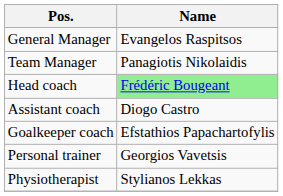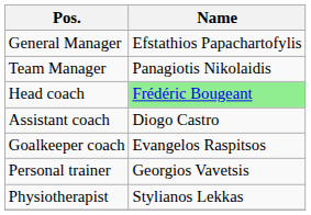 <table class="wikitable" style="text-align: left">
 <tr>
 <th valign=center>Pos.</th>
 <th>Name</th>
 </tr>
 <tr>
 <td>General Manager</td>
-<td>Evangelos Raspitsos</td>
+<td>Efstathios Papachartofylis</td>
 </tr>
 <tr>
 <td>Team Manager</td>
 <td>Panagiotis Nikolaidis</td>
 </tr>
 <tr>
 <td>Head coach</td>
 <td style="background: lightgreen;"><a href='#'>Frédéric Bougeant</a></td>
 </tr>
 <tr>
 <td>Assistant coach</td>
 <td>Diogo Castro</td>
 </tr>
 <tr>
 <td>Goalkeeper coach</td>
-<td>Efstathios Papachartofylis</td>
+<td>Evangelos Raspitsos</td>
 </tr>
 <tr>
 <td>Personal trainer</td>
 <td>Georgios Vavetsis</td>
 </tr>
 <tr>
 <td>Physiotherapist</td>
 <td>Stylianos Lekkas</td>
 </tr>
 <tr>
 </tr>
 </table>
